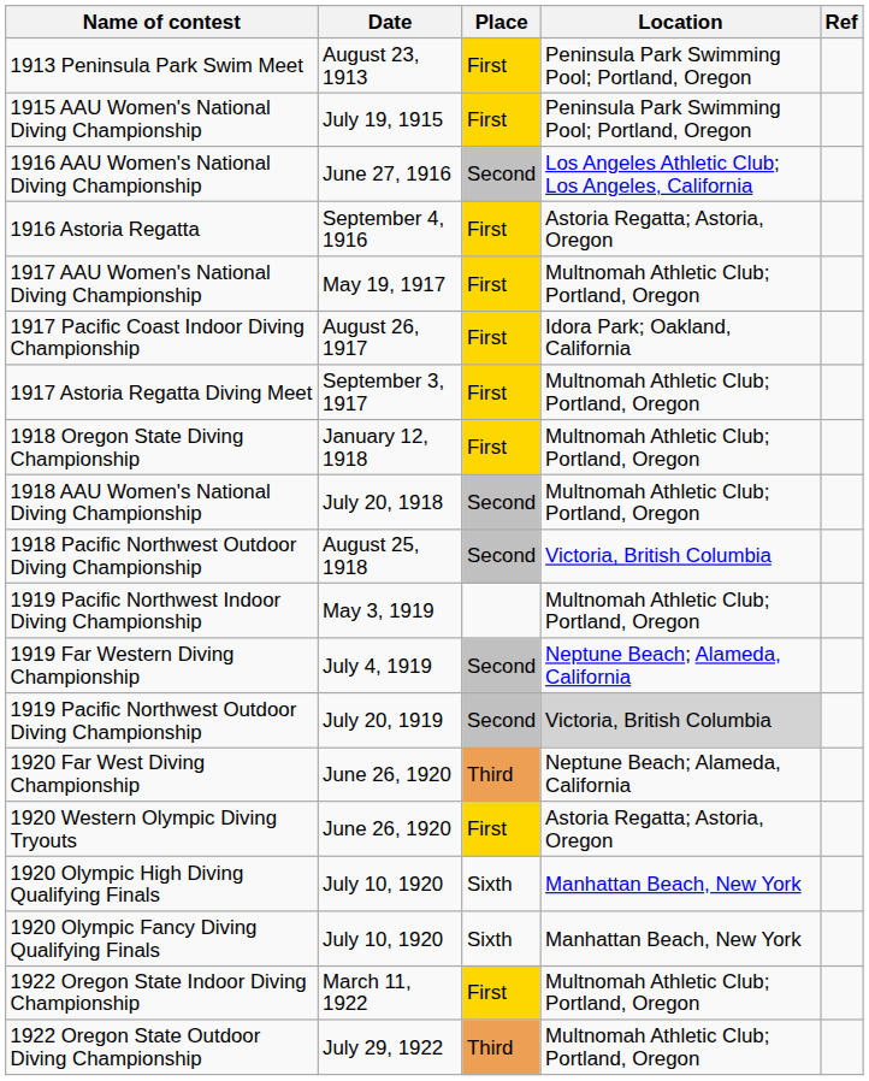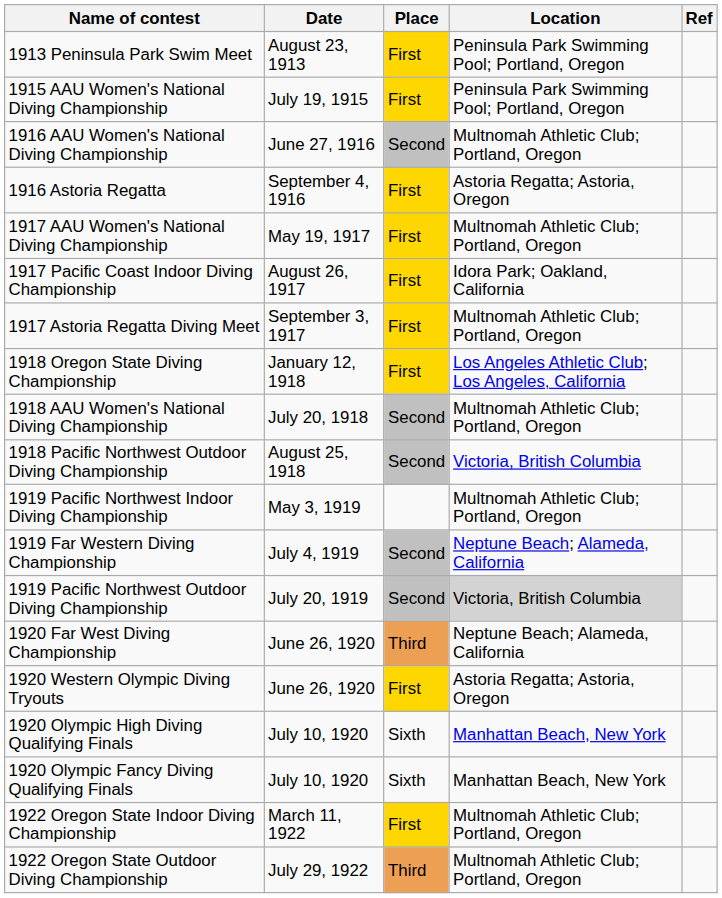 <table class="wikitable" style="font-size:90%">
 <tr>
 <th>Name of contest</th>
 <th>Date</th>
 <th>Place</th>
 <th>Location</th>
 <th>Ref</th>
 </tr>
 <tr>
 <td>1913 Peninsula Park Swim Meet</td>
 <td>August 23, 1913</td>
 <td style="background: gold">First</td>
 <td>Peninsula Park Swimming Pool; Portland, Oregon</td>
 <td></td>
 </tr>
 <tr>
 <td>1915 AAU Women's National Diving Championship</td>
 <td>July 19, 1915</td>
 <td style="background: gold">First</td>
 <td>Peninsula Park Swimming Pool; Portland, Oregon</td>
 <td></td>
 </tr>
 <tr>
 <td>1916 AAU Women's National Diving Championship</td>
 <td>June 27, 1916</td>
 <td style="background: silver">Second</td>
-<td><a href='#'>Los Angeles Athletic Club</a>; <a href='#'>Los Angeles, California</a></td>
+<td>Multnomah Athletic Club; Portland, Oregon</td>
 <td></td>
 </tr>
 <tr>
 <td>1916 Astoria Regatta</td>
 <td>September 4, 1916</td>
 <td style="background: gold">First</td>
 <td>Astoria Regatta; Astoria, Oregon</td>
 <td></td>
 </tr>
 <tr>
 <td>1917 AAU Women's National Diving Championship</td>
 <td>May 19, 1917</td>
 <td style="background: gold">First</td>
 <td>Multnomah Athletic Club; Portland, Oregon</td>
 <td></td>
 </tr>
 <tr>
 <td>1917 Pacific Coast Indoor Diving Championship</td>
 <td>August 26, 1917</td>
 <td style="background: gold">First</td>
 <td>Idora Park; Oakland, California</td>
 <td></td>
 </tr>
 <tr>
 <td>1917 Astoria Regatta Diving Meet</td>
 <td>September 3, 1917</td>
 <td style="background: gold">First</td>
 <td>Multnomah Athletic Club; Portland, Oregon</td>
 <td></td>
 </tr>
 <tr>
 <td>1918 Oregon State Diving Championship</td>
 <td>January 12, 1918</td>
 <td style="background: gold">First</td>
-<td>Multnomah Athletic Club; Portland, Oregon</td>
+<td><a href='#'>Los Angeles Athletic Club</a>; <a href='#'>Los Angeles, California</a></td>
 <td></td>
 </tr>
 <tr>
 <td>1918 AAU Women's National Diving Championship</td>
 <td>July 20, 1918</td>
 <td style="background: silver">Second</td>
 <td>Multnomah Athletic Club; Portland, Oregon</td>
 <td></td>
 </tr>
 <tr>
 <td>1918 Pacific Northwest Outdoor Diving Championship</td>
 <td>August 25, 1918</td>
 <td style="background: silver">Second</td>
 <td><a href='#'>Victoria, British Columbia</a></td>
 <td></td>
 </tr>
 <tr>
 <td>1919 Pacific Northwest Indoor Diving Championship</td>
 <td>May 3, 1919</td>
 <td></td>
 <td>Multnomah Athletic Club; Portland, Oregon</td>
 <td></td>
 </tr>
 <tr>
 <td>1919 Far Western Diving Championship</td>
 <td>July 4, 1919</td>
 <td style="background: silver">Second</td>
 <td><a href='#'>Neptune Beach</a>; <a href='#'>Alameda, California</a></td>
 <td></td>
 </tr>
 <tr>
 <td>1919 Pacific Northwest Outdoor Diving Championship</td>
 <td>July 20, 1919</td>
 <td style="background: silver">Second</td>
 <td style="background: lightgrey;">Victoria, British Columbia</td>
 <td></td>
 </tr>
 <tr>
 <td>1920 Far West Diving Championship</td>
 <td>June 26, 1920</td>
 <td style="background: #ed9f53">Third</td>
 <td>Neptune Beach; Alameda, California</td>
 <td></td>
 </tr>
 <tr>
 <td>1920 Western Olympic Diving Tryouts</td>
 <td>June 26, 1920</td>
 <td style="background: gold">First</td>
 <td>Astoria Regatta; Astoria, Oregon</td>
 <td></td>
 </tr>
 <tr>
 <td>1920 Olympic High Diving Qualifying Finals</td>
 <td>July 10, 1920</td>
 <td>Sixth</td>
 <td><a href='#'>Manhattan Beach, New York</a></td>
 <td></td>
 </tr>
 <tr>
 <td>1920 Olympic Fancy Diving Qualifying Finals</td>
 <td>July 10, 1920</td>
 <td>Sixth</td>
 <td>Manhattan Beach, New York</td>
 <td></td>
 </tr>
 <tr>
 <td>1922 Oregon State Indoor Diving Championship</td>
 <td>March 11, 1922</td>
 <td style="background: gold">First</td>
 <td>Multnomah Athletic Club; Portland, Oregon</td>
 <td></td>
 </tr>
 <tr>
 <td>1922 Oregon State Outdoor Diving Championship</td>
 <td>July 29, 1922</td>
 <td style="background: #ed9f53">Third</td>
 <td>Multnomah Athletic Club; Portland, Oregon</td>
 <td></td>
 </tr>
 </table>
